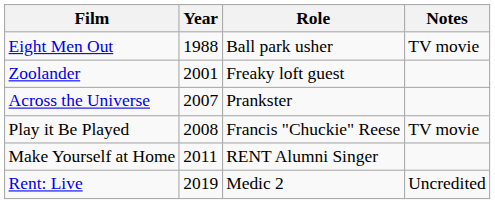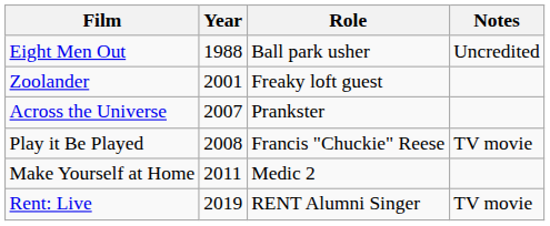 <table class="wikitable">
 <tr>
 <th>Film</th>
 <th>Year</th>
 <th>Role</th>
 <th>Notes</th>
 </tr>
 <tr>
 <td><a href='#'>Eight Men Out</a></td>
 <td>1988</td>
 <td>Ball park usher</td>
-<td>TV movie</td>
+<td>Uncredited</td>
 </tr>
 <tr>
 <td><a href='#'>Zoolander</a></td>
 <td>2001</td>
 <td>Freaky loft guest</td>
 <td></td>
 </tr>
 <tr>
 <td><a href='#'>Across the Universe</a></td>
 <td>2007</td>
 <td>Prankster</td>
 <td></td>
 </tr>
 <tr>
 <td>Play it Be Played</td>
 <td>2008</td>
 <td>Francis "Chuckie" Reese</td>
 <td>TV movie</td>
 </tr>
 <tr>
 <td>Make Yourself at Home</td>
 <td>2011</td>
-<td>RENT Alumni Singer</td>
+<td>Medic 2</td>
 <td></td>
 </tr>
 <tr>
 <td><a href='#'>Rent: Live</a></td>
 <td>2019</td>
-<td>Medic 2</td>
-<td>Uncredited</td>
+<td>RENT Alumni Singer</td>
+<td>TV movie</td>
 </tr>
 </table>
